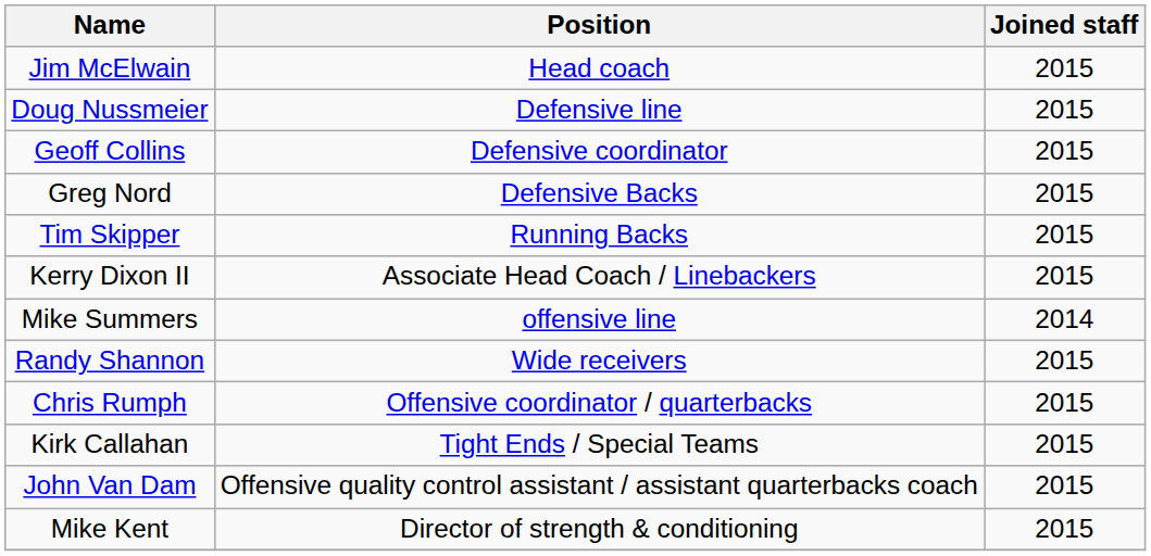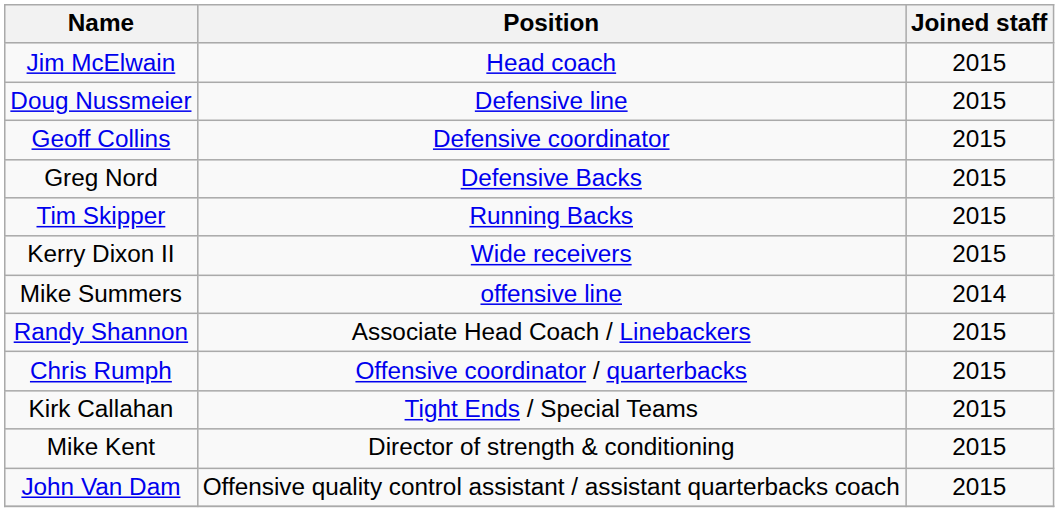 <table class="wikitable">
 <tr>
 <th>Name</th>
 <th>Position</th>
 <th>Joined staff</th>
 </tr>
 <tr align="center">
 <td><a href='#'>Jim McElwain</a></td>
 <td><a href='#'>Head coach</a></td>
 <td>2015</td>
 </tr>
 <tr align="center">
 <td><a href='#'>Doug Nussmeier</a></td>
 <td><a href='#'>Defensive line</a></td>
 <td>2015</td>
 </tr>
 <tr align="center">
 <td><a href='#'>Geoff Collins</a></td>
 <td><a href='#'>Defensive coordinator</a></td>
 <td>2015</td>
 </tr>
 <tr align="center">
 <td>Greg Nord</td>
 <td><a href='#'>Defensive Backs</a></td>
 <td>2015</td>
 </tr>
 <tr align="center">
 <td><a href='#'>Tim Skipper</a></td>
 <td><a href='#'>Running Backs</a></td>
 <td>2015</td>
 </tr>
 <tr align="center">
 <td>Kerry Dixon II</td>
-<td>Associate Head Coach / <a href='#'>Linebackers</a></td>
+<td><a href='#'>Wide receivers</a></td>
 <td>2015</td>
 </tr>
 <tr align="center">
 <td>Mike Summers</td>
 <td><a href='#'>offensive line</a></td>
 <td>2014</td>
 </tr>
 <tr align="center">
 <td><a href='#'>Randy Shannon</a></td>
-<td><a href='#'>Wide receivers</a></td>
+<td>Associate Head Coach / <a href='#'>Linebackers</a></td>
 <td>2015</td>
 </tr>
 <tr align="center">
 <td><a href='#'>Chris Rumph</a></td>
 <td><a href='#'>Offensive coordinator</a> / <a href='#'>quarterbacks</a></td>
 <td>2015</td>
 </tr>
 <tr align="center">
 <td>Kirk Callahan</td>
 <td><a href='#'>Tight Ends</a> / Special Teams</td>
 <td>2015</td>
 </tr>
 <tr align="center">
+<td>Mike Kent</td>
+<td>Director of strength & conditioning</td>
+<td>2015</td>
+</tr>
+<tr align="center">
 <td><a href='#'>John Van Dam</a></td>
 <td>Offensive quality control assistant / assistant quarterbacks coach</td>
 <td>2015</td>
 </tr>
 <tr align="center">
-<td>Mike Kent</td>
-<td>Director of strength & conditioning</td>
-<td>2015</td>
-</tr>
-<tr align="center">
 </tr>
 </table>
